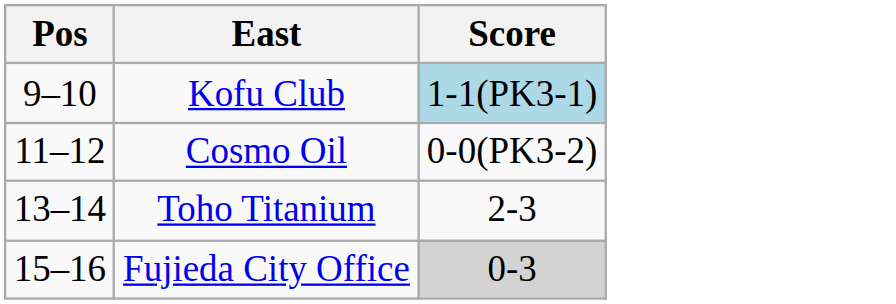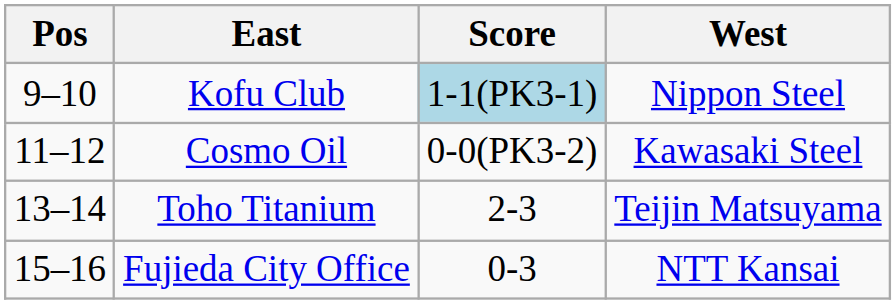 <table class="wikitable" style="text-align: center;">
 <tr>
 <th>Pos</th>
 <th>East</th>
 <th>Score</th>
+<th>West</th>
 </tr>
 <tr>
 <td>9–10</td>
 <td><a href='#'>Kofu Club</a></td>
 <td style="background: lightblue;">1-1(PK3-1)</td>
+<td><a href='#'>Nippon Steel</a></td>
 </tr>
 <tr>
 <td>11–12</td>
 <td><a href='#'>Cosmo Oil</a></td>
 <td>0-0(PK3-2)</td>
+<td><a href='#'>Kawasaki Steel</a></td>
 </tr>
 <tr>
 <td>13–14</td>
 <td><a href='#'>Toho Titanium</a></td>
 <td>2-3</td>
+<td><a href='#'>Teijin Matsuyama</a></td>
 </tr>
 <tr>
 <td>15–16</td>
 <td><a href='#'>Fujieda City Office</a></td>
-<td style="background: lightgrey;">0-3</td>
+<td>0-3</td>
+<td><a href='#'>NTT Kansai</a></td>
 </tr>
 </table>
